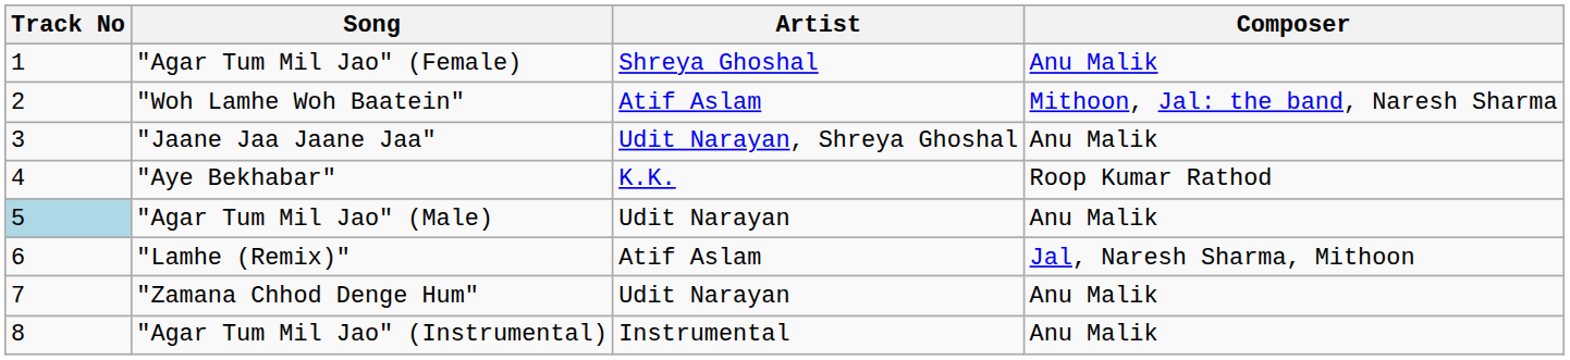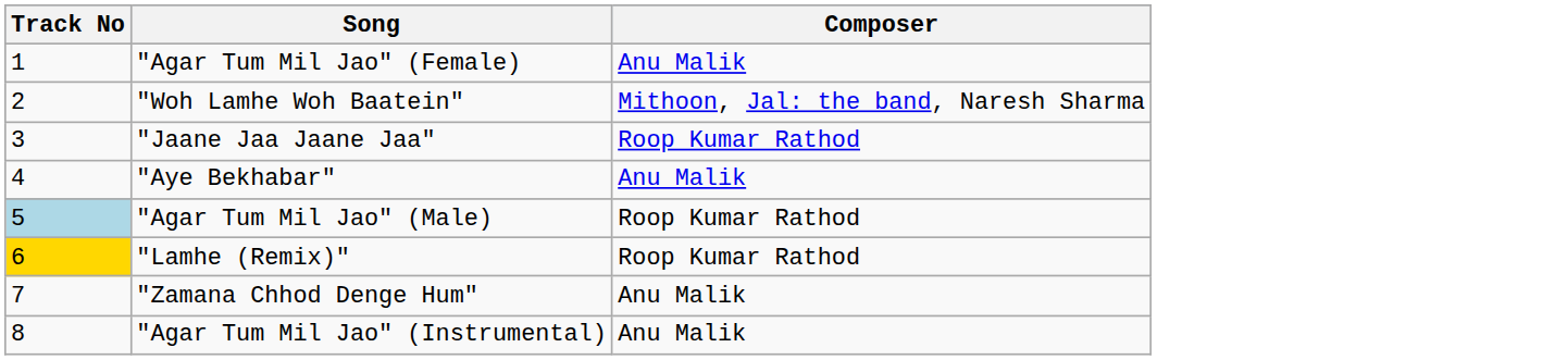 <table class="wikitable">
 <tr style="background:#d1e4fd;">
 <th>Track No</th>
 <th>Song</th>
-<th>Artist</th>
 <th>Composer</th>
 </tr>
 <tr>
 <td>1</td>
 <td>"Agar Tum Mil Jao" (Female)</td>
-<td><a href='#'>Shreya Ghoshal</a></td>
 <td><a href='#'>Anu Malik</a></td>
 </tr>
 <tr>
 <td>2</td>
 <td>"Woh Lamhe Woh Baatein"</td>
-<td><a href='#'>Atif Aslam</a></td>
 <td><a href='#'>Mithoon</a>, <a href='#'>Jal: the band</a>, Naresh Sharma</td>
 </tr>
 <tr>
 <td>3</td>
 <td>"Jaane Jaa Jaane Jaa"</td>
-<td><a href='#'>Udit Narayan</a>, Shreya Ghoshal</td>
-<td>Anu Malik</td>
+<td><a href='#'>Roop Kumar Rathod</a></td>
 </tr>
 <tr>
 <td>4</td>
 <td>"Aye Bekhabar"</td>
-<td><a href='#'>K.K.</a></td>
-<td>Roop Kumar Rathod</td>
+<td><a href='#'>Anu Malik</a></td>
 </tr>
 <tr>
 <td style="background: lightblue;">5</td>
 <td>"Agar Tum Mil Jao" (Male)</td>
-<td>Udit Narayan</td>
-<td>Anu Malik</td>
+<td>Roop Kumar Rathod</td>
 </tr>
 <tr>
-<td>6</td>
+<td style="background: gold;">6</td>
 <td>"Lamhe (Remix)"</td>
-<td>Atif Aslam</td>
-<td><a href='#'>Jal</a>, Naresh Sharma, Mithoon</td>
+<td>Roop Kumar Rathod</td>
 </tr>
 <tr>
 <td>7</td>
 <td>"Zamana Chhod Denge Hum"</td>
-<td>Udit Narayan</td>
 <td>Anu Malik</td>
 </tr>
 <tr>
 <td>8</td>
 <td>"Agar Tum Mil Jao" (Instrumental)</td>
-<td>Instrumental</td>
 <td>Anu Malik</td>
 </tr>
 </table>
